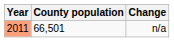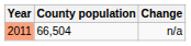 <table class="wikitable">
 <tr>
 <th>Year</th>
 <th>County population</th>
 <th>Change</th>
 </tr>
 <tr>
 <td style="background: lightsalmon;">2011</td>
-<td>66,501</td>
+<td>66,504</td>
 <td align="right">n/a</td>
 </tr>
 </table>
